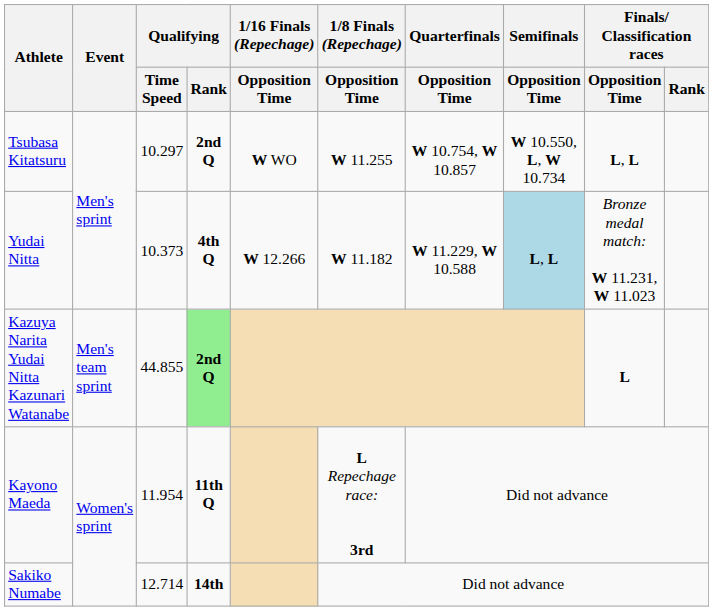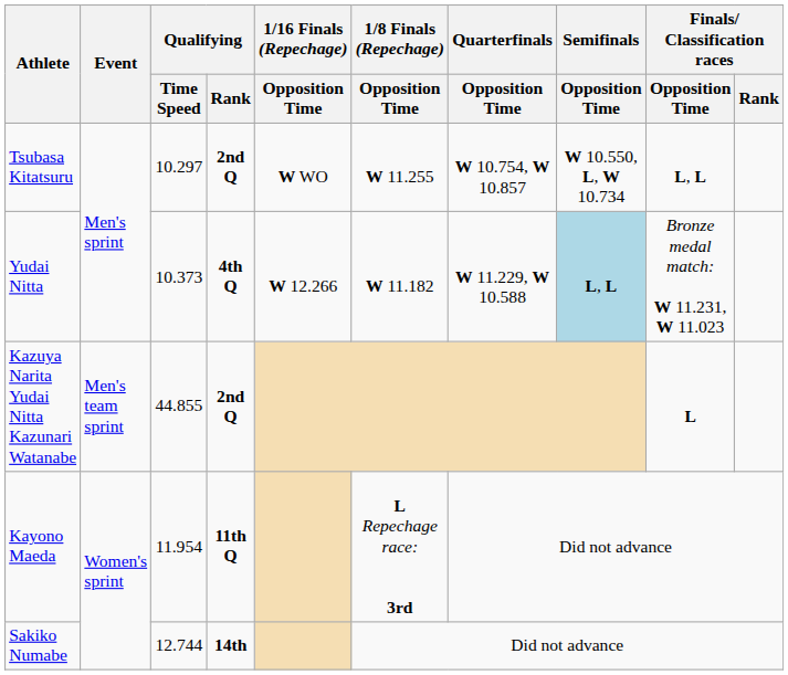 <table class=wikitable style="font-size:90%">
 <tr>
 <th rowspan=2>Athlete</th>
 <th rowspan=2>Event</th>
 <th colspan=2>Qualifying</th>
 <th>1/16 Finals<br><em>(Repechage)</em></th>
 <th>1/8 Finals<br><em>(Repechage)</em></th>
 <th>Quarterfinals</th>
 <th>Semifinals</th>
 <th colspan=2>Finals/<br>Classification races</th>
 </tr>
 <tr>
 <th>Time<br>Speed</th>
 <th>Rank</th>
 <th>Opposition<br>Time</th>
 <th>Opposition<br>Time</th>
 <th>Opposition<br>Time</th>
 <th>Opposition<br>Time</th>
 <th>Opposition<br>Time</th>
 <th>Rank</th>
 </tr>
 <tr>
 <td><a href='#'>Tsubasa Kitatsuru</a></td>
 <td rowspan=2><a href='#'>Men's sprint</a></td>
 <td align=center>10.297</td>
 <td align=center><strong>2nd Q</strong></td>
 <td align=center><br><strong>W</strong> WO</td>
 <td align=center><br><strong>W</strong> 11.255</td>
 <td align=center><br><strong>W</strong> 10.754, <strong>W</strong> 10.857</td>
 <td align=center><br><strong>W</strong> 10.550, <strong>L</strong>, <strong>W</strong> 10.734</td>
 <td align=center><br><strong>L</strong>, <strong>L</strong></td>
 <td align=center></td>
 </tr>
 <tr>
 <td><a href='#'>Yudai Nitta</a></td>
 <td align=center>10.373</td>
 <td align=center><strong>4th Q</strong></td>
 <td align=center><br><strong>W</strong> 12.266</td>
 <td align=center><br><strong>W</strong> 11.182</td>
 <td align=center><br><strong>W</strong> 11.229, <strong>W</strong> 10.588</td>
 <td align=center style="background: lightblue;"><br><strong>L</strong>, <strong>L</strong></td>
 <td align=center><em>Bronze medal match:</em><br><br><strong>W</strong> 11.231, <strong>W</strong> 11.023</td>
 <td align=center></td>
 </tr>
 <tr>
 <td><a href='#'>Kazuya Narita</a><br><a href='#'>Yudai Nitta</a><br><a href='#'>Kazunari Watanabe</a></td>
 <td><a href='#'>Men's team sprint</a></td>
 <td align=center>44.855</td>
-<td align=center style="background: lightgreen;"><strong>2nd Q</strong></td>
+<td align=center><strong>2nd Q</strong></td>
 <td bgcolor=wheat colspan=4></td>
 <td align=center><br><strong>L</strong></td>
 <td align=center></td>
 </tr>
 <tr>
 <td><a href='#'>Kayono Maeda</a></td>
 <td rowspan=2><a href='#'>Women's sprint</a></td>
 <td align=center>11.954</td>
 <td align=center><strong>11th Q</strong></td>
 <td bgcolor=wheat></td>
 <td align=center><br><strong>L</strong><br><em>Repechage race:</em><br><br><br><strong>3rd</strong></td>
 <td style="text-align:center;" colspan="7">Did not advance</td>
 </tr>
 <tr>
 <td><a href='#'>Sakiko Numabe</a></td>
-<td align=center>12.714</td>
+<td align=center>12.744</td>
 <td align=center><strong>14th</strong></td>
 <td bgcolor=wheat></td>
 <td style="text-align:center;" colspan="7">Did not advance</td>
 </tr>
 </table>
